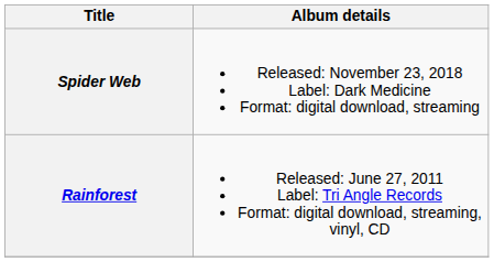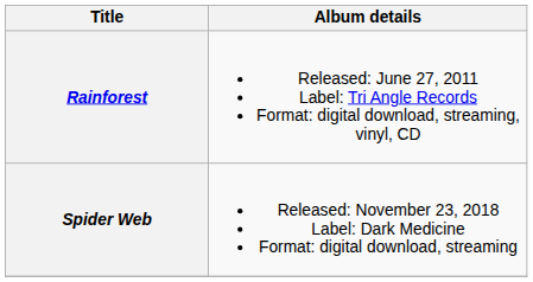 <table class="wikitable plainrowheaders" style="text-align:center;">
 <tr>
 <th scope="col" style="width:12em;">Title</th>
 <th scope="col" style="width:19em;">Album details</th>
 </tr>
 <tr>
+<th scope="row"><em><a href='#'>Rainforest</a></em></th>
+<td><br><ul><li>Released: June 27, 2011</li><li>Label: <a href='#'>Tri Angle Records</a></li><li>Format: digital download, streaming, vinyl, CD</li></ul></td>
+</tr>
+<tr>
 <th scope="row"><em>Spider Web</em><br></th>
 <td><br><ul><li>Released: November 23, 2018</li><li>Label: Dark Medicine</li><li>Format: digital download, streaming</li></ul></td>
 </tr>
 <tr>
-<th scope="row"><em><a href='#'>Rainforest</a></em></th>
-<td><br><ul><li>Released: June 27, 2011</li><li>Label: <a href='#'>Tri Angle Records</a></li><li>Format: digital download, streaming, vinyl, CD</li></ul></td>
-</tr>
-<tr>
 </tr>
 </table>
